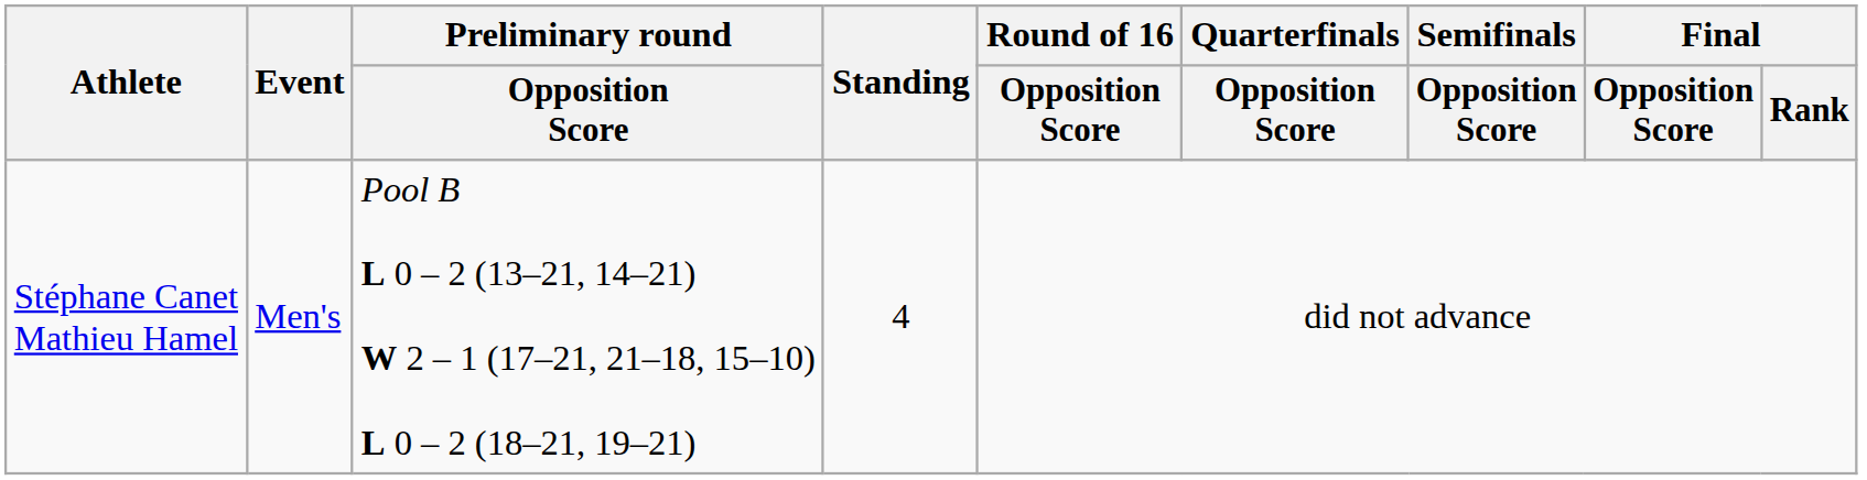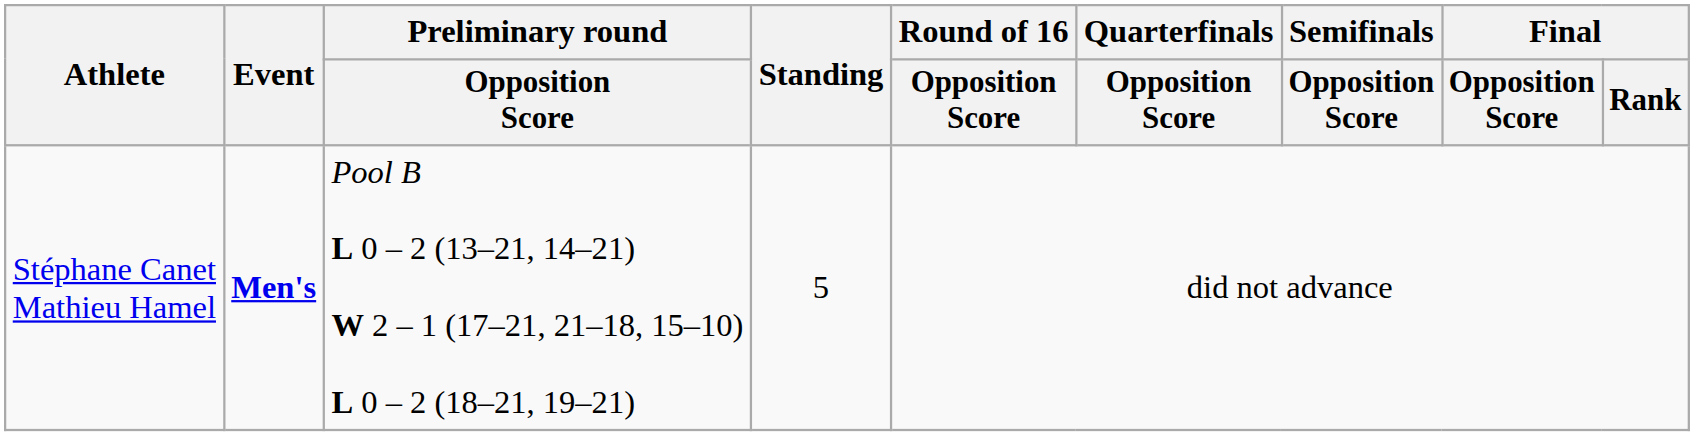 <table class=wikitable style="font-size:90%">
 <tr>
 <th rowspan="2">Athlete</th>
 <th rowspan="2">Event</th>
 <th>Preliminary round</th>
 <th rowspan="2">Standing</th>
 <th>Round of 16</th>
 <th>Quarterfinals</th>
 <th>Semifinals</th>
 <th colspan=2>Final</th>
 </tr>
 <tr style="font-size:95%">
 <th>Opposition<br>Score</th>
 <th>Opposition<br>Score</th>
 <th>Opposition<br>Score</th>
 <th>Opposition<br>Score</th>
 <th>Opposition<br>Score</th>
 <th>Rank</th>
 </tr>
 <tr align=center>
 <td align=left><a href='#'>Stéphane Canet</a><br><a href='#'>Mathieu Hamel</a></td>
-<td align=left><a href='#'>Men's</a></td>
+<td align=left><strong><a href='#'>Men's</a></strong></td>
 <td align=left><em>Pool B</em><br><br><strong>L</strong> 0 – 2 (13–21, 14–21)<br><br><strong>W</strong> 2 – 1 (17–21, 21–18, 15–10)<br><br><strong>L</strong> 0 – 2 (18–21, 19–21)</td>
-<td>4</td>
+<td>5</td>
 <td colspan=5>did not advance</td>
 </tr>
 </table>
